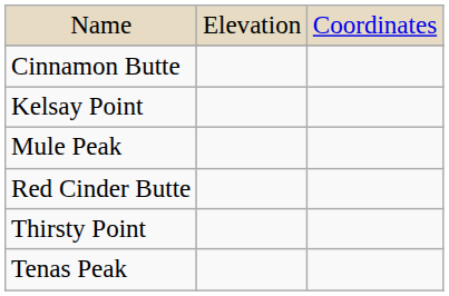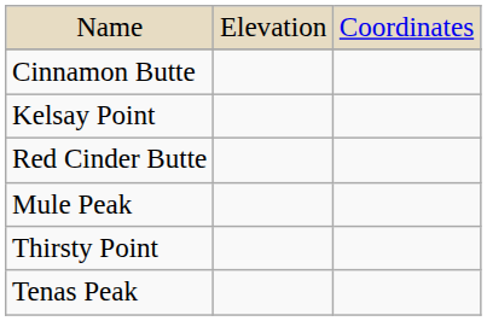 <table class=wikitable>
 <tr align="center" bgcolor="#e7dcc3">
 <td>Name</td>
 <td>Elevation</td>
 <td><a href='#'>Coordinates</a></td>
 </tr>
 <tr align="center" bgcolor="#e7dcc3">
 </tr>
 <tr align="left">
 <td>Cinnamon Butte</td>
 <td></td>
 <td> </td>
 </tr>
 <tr align="left">
 <td>Kelsay Point</td>
 <td></td>
 <td></td>
 </tr>
 <tr align="left">
-<td>Mule Peak</td>
+<td>Red Cinder Butte</td>
 <td></td>
 <td></td>
 </tr>
 <tr align="left">
-<td>Red Cinder Butte</td>
+<td>Mule Peak</td>
 <td></td>
 <td></td>
 </tr>
 <tr align="left">
 <td>Thirsty Point</td>
 <td></td>
 <td></td>
 </tr>
 <tr align="left">
 <td>Tenas Peak</td>
 <td></td>
 <td></td>
 </tr>
 </table>
